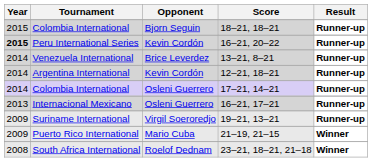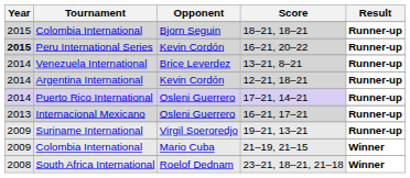 <table class="sortable wikitable" style="font-size: 90%;">
 <tr>
 <th>Year</th>
 <th>Tournament</th>
 <th>Opponent</th>
 <th>Score</th>
 <th>Result</th>
 </tr>
 <tr>
 </tr>
 <tr style="background:#D5D5D5">
 <td align="center">2015</td>
 <td align="left"><a href='#'>Colombia International</a></td>
 <td align="left"> <a href='#'>Bjorn Seguin</a></td>
 <td align="left">18–21, 18–21</td>
 <td style="text-align:left; background:white"> <strong>Runner-up</strong></td>
 </tr>
 <tr>
 </tr>
 <tr style="background:#D5D5D5">
 <td align="center"><strong>2015</strong></td>
 <td align="left"><a href='#'>Peru International Series</a></td>
 <td align="left"> <a href='#'>Kevin Cordón</a></td>
 <td align="left">16–21, 20–22</td>
 <td style="text-align:left; background:white"> <strong>Runner-up</strong></td>
 </tr>
 <tr>
 </tr>
 <tr style="background:#D5D5D5">
 <td align="center">2014</td>
 <td align="left"><a href='#'>Venezuela International</a></td>
 <td align="left"> <a href='#'>Brice Leverdez</a></td>
 <td align="left">13–21, 8–21</td>
 <td style="text-align:left; background:white"> <strong>Runner-up</strong></td>
 </tr>
 <tr>
 </tr>
 <tr style="background:#D5D5D5">
 <td align="center">2014</td>
 <td align="left"><a href='#'>Argentina International</a></td>
 <td align="left"> <a href='#'>Kevin Cordón</a></td>
 <td align="left">12–21, 18–21</td>
 <td style="text-align:left; background:white"> <strong>Runner-up</strong></td>
 </tr>
 <tr>
 </tr>
 <tr style="background:#D8CEF6">
 <td align="center">2014</td>
-<td align="left"><a href='#'>Colombia International</a></td>
+<td align="left"><a href='#'>Puerto Rico International</a></td>
 <td align="left"> <a href='#'>Osleni Guerrero</a></td>
 <td align="left">17–21, 14–21</td>
 <td style="text-align:left; background:white"> <strong>Runner-up</strong></td>
 </tr>
 <tr>
 </tr>
 <tr style="background:#D5D5D5">
 <td align="center">2013</td>
 <td align="left"><a href='#'>Internacional Mexicano</a></td>
 <td align="left"> <a href='#'>Osleni Guerrero</a></td>
 <td align="left">16–21, 17–21</td>
 <td style="text-align:left; background:white"> <strong>Runner-up</strong></td>
 </tr>
 <tr>
 </tr>
 <tr style="background:#E9E9E9">
 <td align="center">2009</td>
 <td align="left"><a href='#'>Suriname International</a></td>
 <td align="left"> <a href='#'>Virgil Soeroredjo</a></td>
 <td align="left">19–21, 13–21</td>
 <td style="text-align:left; background:white"> <strong>Runner-up</strong></td>
 </tr>
 <tr>
 </tr>
 <tr style="background:#E9E9E9">
 <td align="center">2009</td>
-<td align="left"><a href='#'>Puerto Rico International</a></td>
+<td align="left"><a href='#'>Colombia International</a></td>
 <td align="left"> <a href='#'>Mario Cuba</a></td>
 <td align="left">21–19, 21–15</td>
 <td style="text-align:left; background:white"> <strong>Winner</strong></td>
 </tr>
 <tr>
 </tr>
 <tr style="background:#E9E9E9">
 <td align="center">2008</td>
 <td align="left"><a href='#'>South Africa International</a></td>
 <td align="left"> <a href='#'>Roelof Dednam</a></td>
 <td align="left">23–21, 18–21, 21–18</td>
 <td style="text-align:left; background:white"> <strong>Winner</strong></td>
 </tr>
 </table>
